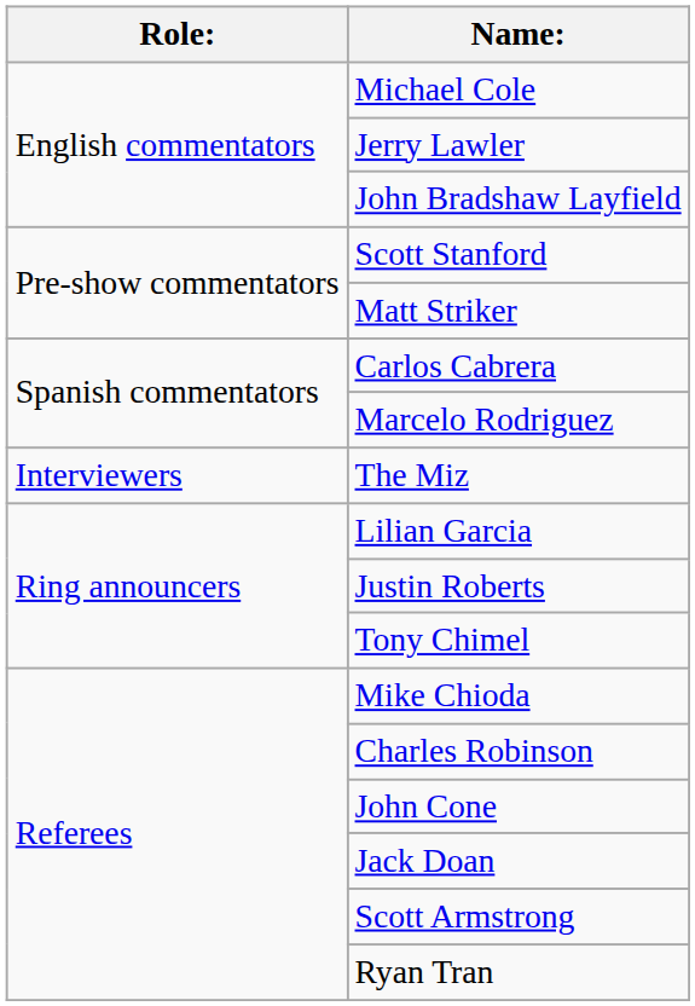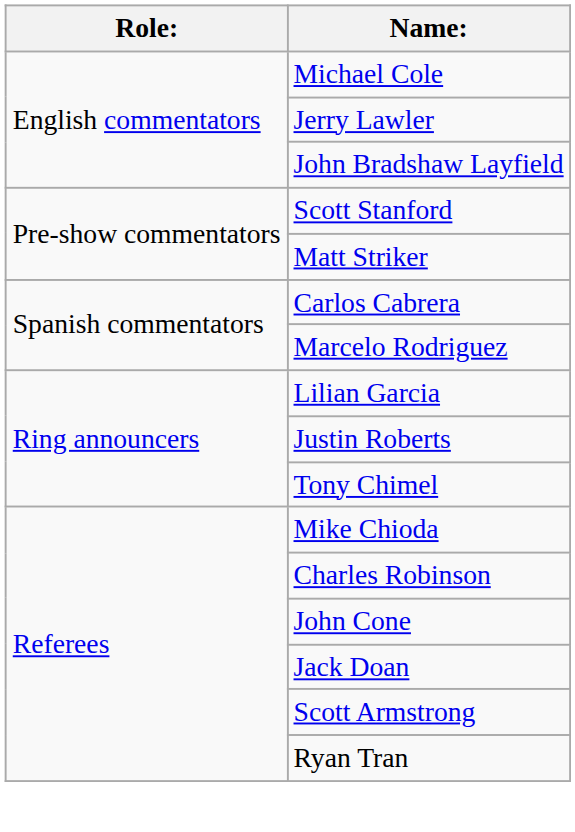 <table class=wikitable style="font-size:90%; margin: 0.5em 0 0.5em 1em; float: right; clear: right;">
 <tr>
 <th>Role:</th>
 <th>Name:</th>
 </tr>
 <tr>
 <td rowspan=3>English <a href='#'>commentators</a></td>
 <td><a href='#'>Michael Cole</a></td>
 </tr>
 <tr>
 <td><a href='#'>Jerry Lawler</a></td>
 </tr>
 <tr>
 <td><a href='#'>John Bradshaw Layfield</a></td>
 </tr>
 <tr>
 <td rowspan=2>Pre-show commentators</td>
 <td><a href='#'>Scott Stanford</a></td>
 </tr>
 <tr>
 <td><a href='#'>Matt Striker</a></td>
 </tr>
 <tr>
 <td rowspan=2>Spanish commentators</td>
 <td><a href='#'>Carlos Cabrera</a></td>
 </tr>
 <tr>
 <td><a href='#'>Marcelo Rodriguez</a></td>
-</tr>
-<tr>
-<td><a href='#'>Interviewers</a></td>
-<td><a href='#'>The Miz</a> </td>
 </tr>
 <tr>
 <td rowspan=3><a href='#'>Ring announcers</a></td>
 <td><a href='#'>Lilian Garcia</a></td>
 </tr>
 <tr>
 <td><a href='#'>Justin Roberts</a></td>
 </tr>
 <tr>
 <td><a href='#'>Tony Chimel</a> </td>
 </tr>
 <tr>
 <td rowspan=7><a href='#'>Referees</a></td>
 <td><a href='#'>Mike Chioda</a></td>
 </tr>
 <tr>
 <td><a href='#'>Charles Robinson</a></td>
 </tr>
 <tr>
 <td><a href='#'>John Cone</a></td>
 </tr>
 <tr>
 <td><a href='#'>Jack Doan</a></td>
 </tr>
 <tr>
 <td><a href='#'>Scott Armstrong</a></td>
 </tr>
 <tr>
 <td>Ryan Tran</td>
 </tr>
 </table>
